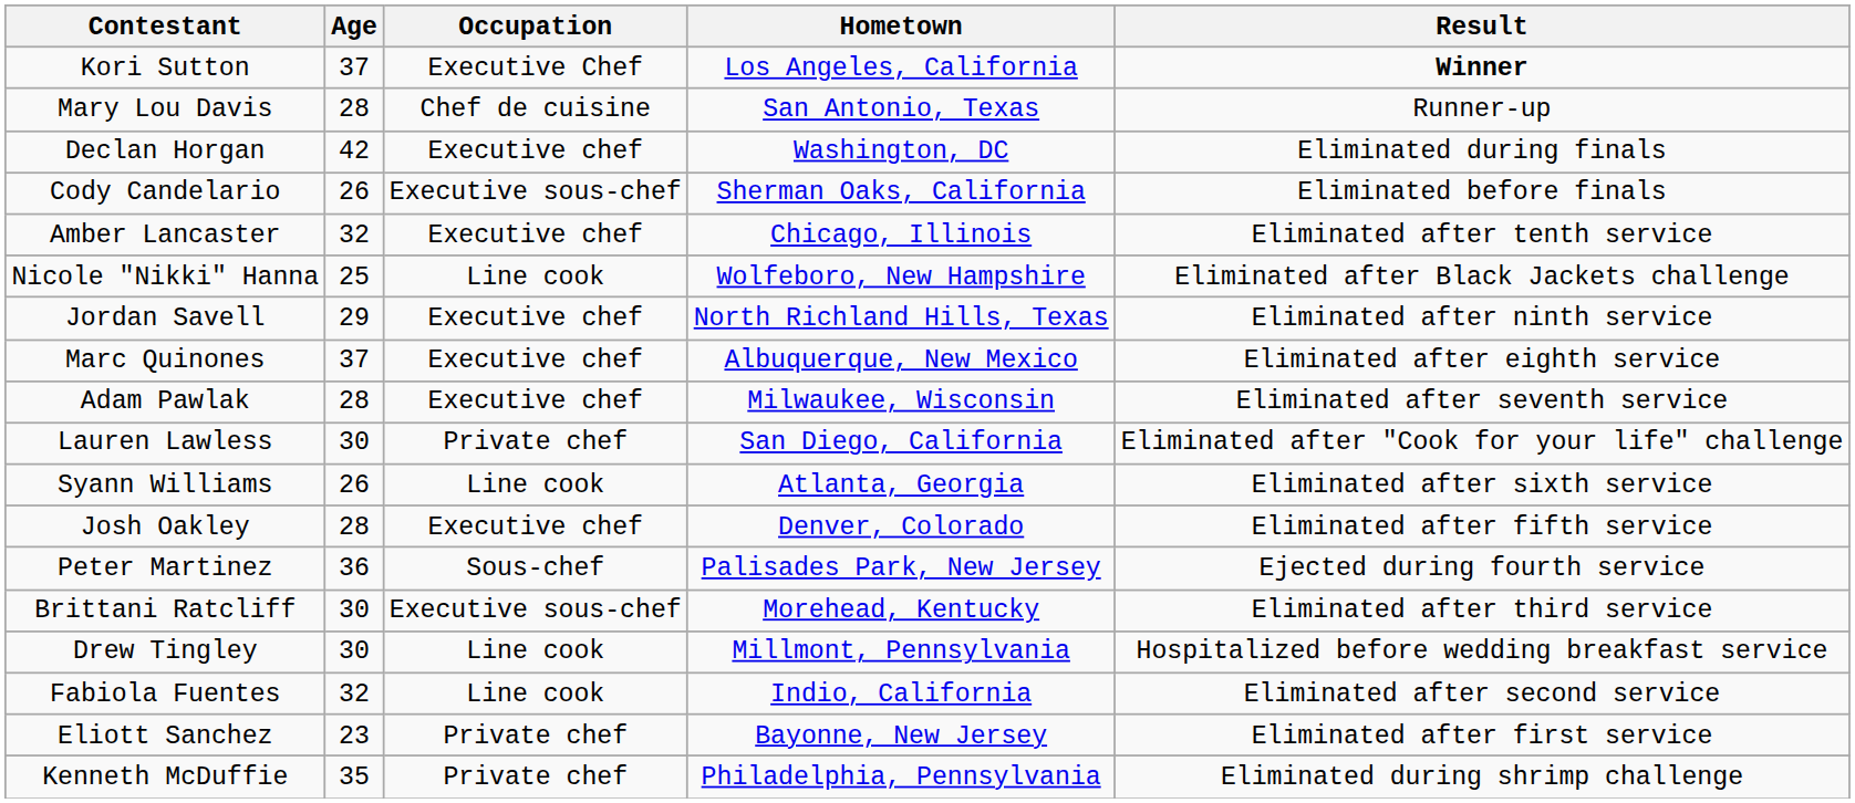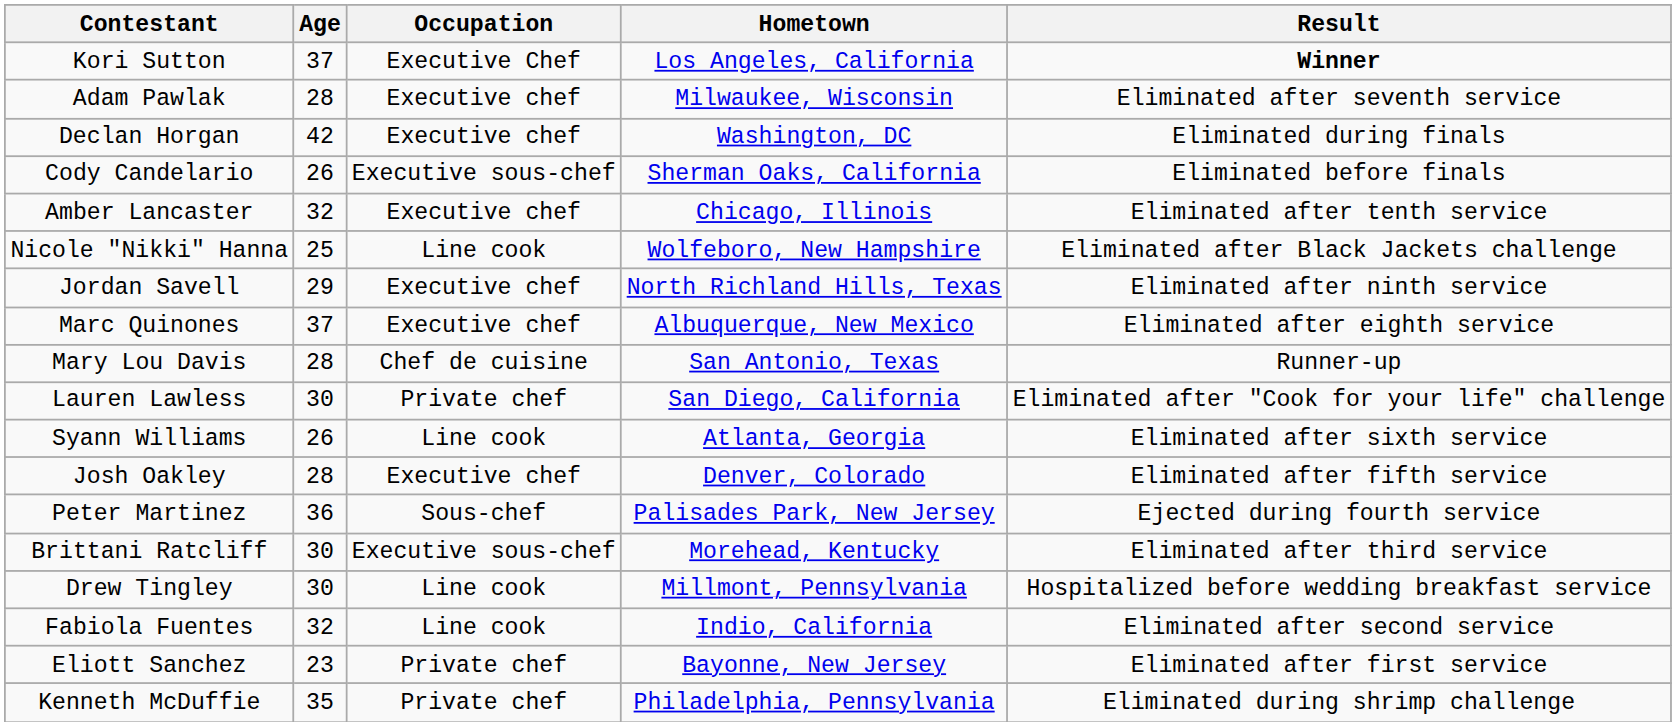 <table class="wikitable sortable plainrowheaders" style="text-align:center">
 <tr>
 <th scope="col">Contestant</th>
 <th scope="col">Age</th>
 <th scope="col">Occupation</th>
 <th scope="col">Hometown</th>
 <th scope="col">Result</th>
 </tr>
 <tr>
 <td>Kori Sutton</td>
 <td>37</td>
 <td>Executive Chef</td>
 <td><a href='#'>Los Angeles, California</a></td>
 <td><strong>Winner</strong></td>
 </tr>
 <tr>
-<td>Mary Lou Davis</td>
+<td>Adam Pawlak</td>
 <td>28</td>
-<td>Chef de cuisine</td>
-<td><a href='#'>San Antonio, Texas</a></td>
-<td>Runner-up</td>
+<td>Executive chef</td>
+<td><a href='#'>Milwaukee, Wisconsin</a></td>
+<td>Eliminated after seventh service</td>
 </tr>
 <tr>
 <td>Declan Horgan</td>
 <td>42</td>
 <td>Executive chef</td>
 <td><a href='#'>Washington, DC</a></td>
 <td>Eliminated during finals</td>
 </tr>
 <tr>
 <td>Cody Candelario</td>
 <td>26</td>
 <td>Executive sous-chef</td>
 <td><a href='#'>Sherman Oaks, California</a></td>
 <td>Eliminated before finals</td>
 </tr>
 <tr>
 <td>Amber Lancaster</td>
 <td>32</td>
 <td>Executive chef</td>
 <td><a href='#'>Chicago, Illinois</a></td>
 <td>Eliminated after tenth service</td>
 </tr>
 <tr>
 <td>Nicole "Nikki" Hanna</td>
 <td>25</td>
 <td>Line cook</td>
 <td><a href='#'>Wolfeboro, New Hampshire</a></td>
 <td>Eliminated after Black Jackets challenge</td>
 </tr>
 <tr>
 <td>Jordan Savell</td>
 <td>29</td>
 <td>Executive chef</td>
 <td><a href='#'>North Richland Hills, Texas</a></td>
 <td>Eliminated after ninth service</td>
 </tr>
 <tr>
 <td>Marc Quinones</td>
 <td>37</td>
 <td>Executive chef</td>
 <td><a href='#'>Albuquerque, New Mexico</a></td>
 <td>Eliminated after eighth service</td>
 </tr>
 <tr>
-<td>Adam Pawlak</td>
+<td>Mary Lou Davis</td>
 <td>28</td>
-<td>Executive chef</td>
-<td><a href='#'>Milwaukee, Wisconsin</a></td>
-<td>Eliminated after seventh service</td>
+<td>Chef de cuisine</td>
+<td><a href='#'>San Antonio, Texas</a></td>
+<td>Runner-up</td>
 </tr>
 <tr>
 <td>Lauren Lawless</td>
 <td>30</td>
 <td>Private chef</td>
 <td><a href='#'>San Diego, California</a></td>
 <td>Eliminated after "Cook for your life" challenge</td>
 </tr>
 <tr>
 <td>Syann Williams</td>
 <td>26</td>
 <td>Line cook</td>
 <td><a href='#'>Atlanta, Georgia</a></td>
 <td>Eliminated after sixth service</td>
 </tr>
 <tr>
 <td>Josh Oakley</td>
 <td>28</td>
 <td>Executive chef</td>
 <td><a href='#'>Denver, Colorado</a></td>
 <td>Eliminated after fifth service</td>
 </tr>
 <tr>
 <td>Peter Martinez</td>
 <td>36</td>
 <td>Sous-chef</td>
 <td><a href='#'>Palisades Park, New Jersey</a></td>
 <td>Ejected during fourth service</td>
 </tr>
 <tr>
 <td>Brittani Ratcliff</td>
 <td>30</td>
 <td>Executive sous-chef</td>
 <td><a href='#'>Morehead, Kentucky</a></td>
 <td>Eliminated after third service</td>
 </tr>
 <tr>
 <td>Drew Tingley</td>
 <td>30</td>
 <td>Line cook</td>
 <td><a href='#'>Millmont, Pennsylvania</a></td>
 <td>Hospitalized before wedding breakfast service</td>
 </tr>
 <tr>
 <td>Fabiola Fuentes</td>
 <td>32</td>
 <td>Line cook</td>
 <td><a href='#'>Indio, California</a></td>
 <td>Eliminated after second service</td>
 </tr>
 <tr>
 <td>Eliott Sanchez</td>
 <td>23</td>
 <td>Private chef</td>
 <td><a href='#'>Bayonne, New Jersey</a></td>
 <td>Eliminated after first service</td>
 </tr>
 <tr>
 <td>Kenneth McDuffie</td>
 <td>35</td>
 <td>Private chef</td>
 <td><a href='#'>Philadelphia, Pennsylvania</a></td>
 <td>Eliminated during shrimp challenge</td>
 </tr>
 </table>
